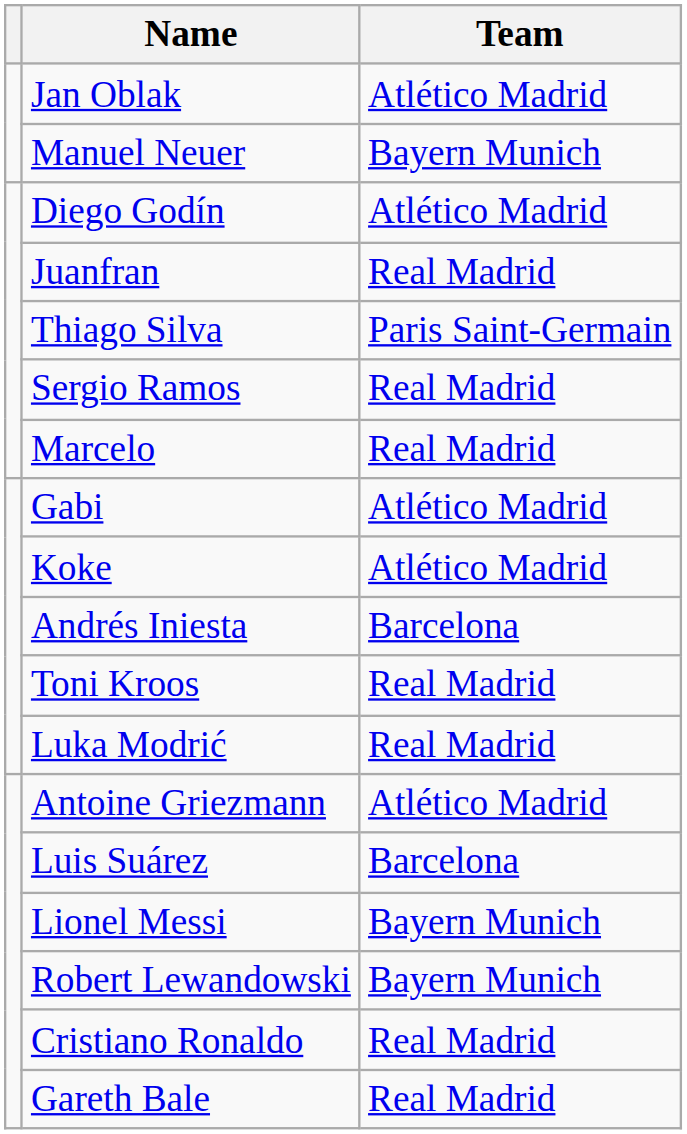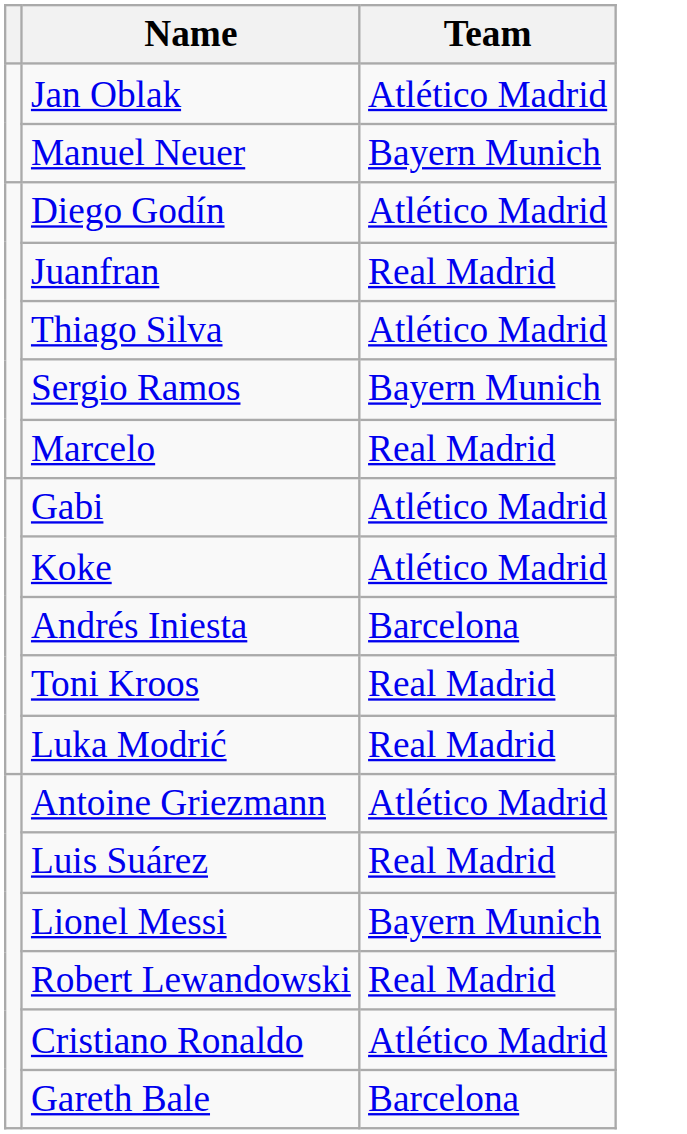 <table class="wikitable" style="text-align:center">
 <tr>
 <th></th>
 <th>Name</th>
 <th>Team</th>
 </tr>
 <tr>
 <td rowspan=2></td>
 <td align=left> <a href='#'>Jan Oblak</a></td>
 <td align=left> <a href='#'>Atlético Madrid</a></td>
 </tr>
 <tr>
 <td align=left> <a href='#'>Manuel Neuer</a></td>
 <td align=left> <a href='#'>Bayern Munich</a></td>
 </tr>
 <tr>
 <td rowspan=5></td>
 <td align=left> <a href='#'>Diego Godín</a></td>
 <td align=left> <a href='#'>Atlético Madrid</a></td>
 </tr>
 <tr>
 <td align=left> <a href='#'>Juanfran</a></td>
 <td align=left> <a href='#'>Real Madrid</a></td>
 </tr>
 <tr>
 <td align=left> <a href='#'>Thiago Silva</a></td>
-<td align=left> <a href='#'>Paris Saint-Germain</a></td>
+<td align=left> <a href='#'>Atlético Madrid</a></td>
 </tr>
 <tr>
 <td align=left> <a href='#'>Sergio Ramos</a></td>
-<td align=left> <a href='#'>Real Madrid</a></td>
+<td align=left> <a href='#'>Bayern Munich</a></td>
 </tr>
 <tr>
 <td align=left> <a href='#'>Marcelo</a></td>
 <td align=left> <a href='#'>Real Madrid</a></td>
 </tr>
 <tr>
 <td rowspan=5></td>
 <td align=left> <a href='#'>Gabi</a></td>
 <td align=left> <a href='#'>Atlético Madrid</a></td>
 </tr>
 <tr>
 <td align=left> <a href='#'>Koke</a></td>
 <td align=left> <a href='#'>Atlético Madrid</a></td>
 </tr>
 <tr>
 <td align=left> <a href='#'>Andrés Iniesta</a></td>
 <td align=left> <a href='#'>Barcelona</a></td>
 </tr>
 <tr>
 <td align=left> <a href='#'>Toni Kroos</a></td>
 <td align=left> <a href='#'>Real Madrid</a></td>
 </tr>
 <tr>
 <td align=left> <a href='#'>Luka Modrić</a></td>
 <td align=left> <a href='#'>Real Madrid</a></td>
 </tr>
 <tr>
 <td rowspan=6></td>
 <td align=left> <a href='#'>Antoine Griezmann</a></td>
 <td align=left> <a href='#'>Atlético Madrid</a></td>
 </tr>
 <tr>
 <td align=left> <a href='#'>Luis Suárez</a></td>
-<td align=left> <a href='#'>Barcelona</a></td>
+<td align=left> <a href='#'>Real Madrid</a></td>
 </tr>
 <tr>
 <td align=left> <a href='#'>Lionel Messi</a></td>
 <td align=left> <a href='#'>Bayern Munich</a></td>
 </tr>
 <tr>
 <td align=left> <a href='#'>Robert Lewandowski</a></td>
-<td align=left> <a href='#'>Bayern Munich</a></td>
+<td align=left> <a href='#'>Real Madrid</a></td>
 </tr>
 <tr>
 <td align=left> <a href='#'>Cristiano Ronaldo</a></td>
-<td align=left> <a href='#'>Real Madrid</a></td>
+<td align=left> <a href='#'>Atlético Madrid</a></td>
 </tr>
 <tr>
 <td align=left> <a href='#'>Gareth Bale</a></td>
-<td align=left> <a href='#'>Real Madrid</a></td>
+<td align=left> <a href='#'>Barcelona</a></td>
 </tr>
 </table>
